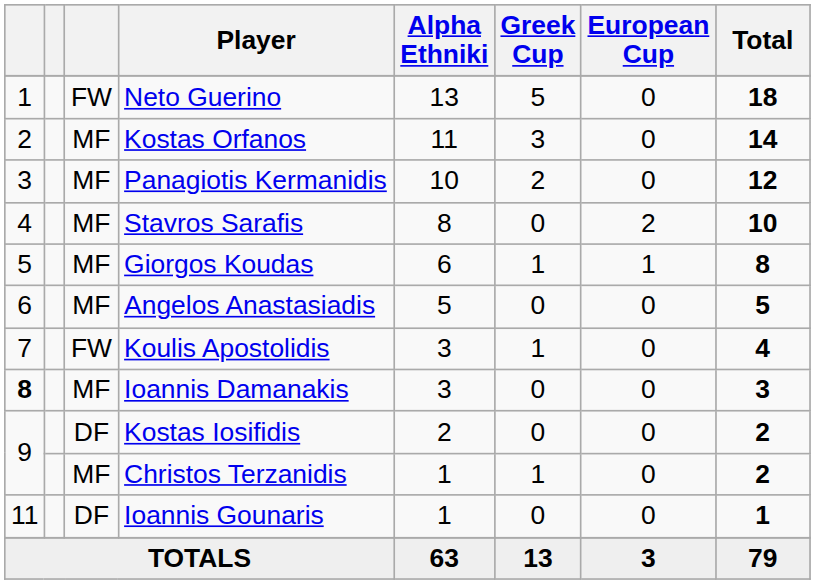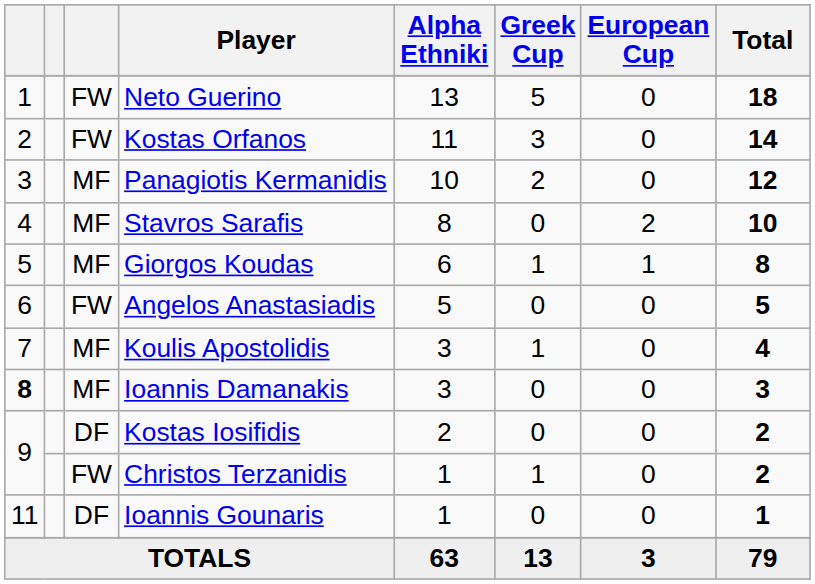 <table class="wikitable sortable" style="text-align:center">
 <tr>
 <th width=5></th>
 <th width=5></th>
 <th width=5></th>
 <th width=160>Player</th>
 <th width=30><a href='#'>Alpha Ethniki</a></th>
 <th width=30><a href='#'>Greek Cup</a></th>
 <th width=30><a href='#'>European Cup</a></th>
 <th width=50>Total</th>
 </tr>
 <tr>
 </tr>
 <tr>
 <td>1</td>
 <td></td>
 <td>FW</td>
 <td align=left> <a href='#'>Neto Guerino</a></td>
 <td>13</td>
 <td>5</td>
 <td>0</td>
 <td><strong>18</strong></td>
 </tr>
 <tr>
 <td>2</td>
 <td></td>
-<td>MF</td>
+<td>FW</td>
 <td align=left> <a href='#'>Kostas Orfanos</a></td>
 <td>11</td>
 <td>3</td>
 <td>0</td>
 <td><strong>14</strong></td>
 </tr>
 <tr>
 <td>3</td>
 <td></td>
 <td>MF</td>
 <td align=left> <a href='#'>Panagiotis Kermanidis</a></td>
 <td>10</td>
 <td>2</td>
 <td>0</td>
 <td><strong>12</strong></td>
 </tr>
 <tr>
 <td>4</td>
 <td></td>
 <td>MF</td>
 <td align=left> <a href='#'>Stavros Sarafis</a></td>
 <td>8</td>
 <td>0</td>
 <td>2</td>
 <td><strong>10</strong></td>
 </tr>
 <tr>
 <td>5</td>
 <td></td>
 <td>MF</td>
 <td align=left> <a href='#'>Giorgos Koudas</a></td>
 <td>6</td>
 <td>1</td>
 <td>1</td>
 <td><strong>8</strong></td>
 </tr>
 <tr>
 <td>6</td>
 <td></td>
-<td>MF</td>
+<td>FW</td>
 <td align=left> <a href='#'>Angelos Anastasiadis</a></td>
 <td>5</td>
 <td>0</td>
 <td>0</td>
 <td><strong>5</strong></td>
 </tr>
 <tr>
 <td>7</td>
 <td></td>
-<td>FW</td>
+<td>MF</td>
 <td align=left> <a href='#'>Koulis Apostolidis</a></td>
 <td>3</td>
 <td>1</td>
 <td>0</td>
 <td><strong>4</strong></td>
 </tr>
 <tr>
 <td><strong>8</strong></td>
 <td></td>
 <td>MF</td>
 <td align=left> <a href='#'>Ioannis Damanakis</a></td>
 <td>3</td>
 <td>0</td>
 <td>0</td>
 <td><strong>3</strong></td>
 </tr>
 <tr>
 <td rowspan=2>9</td>
 <td></td>
 <td>DF</td>
 <td align=left> <a href='#'>Kostas Iosifidis</a></td>
 <td>2</td>
 <td>0</td>
 <td>0</td>
 <td><strong>2</strong></td>
 </tr>
 <tr>
 <td></td>
-<td>MF</td>
+<td>FW</td>
 <td align=left> <a href='#'>Christos Terzanidis</a></td>
 <td>1</td>
 <td>1</td>
 <td>0</td>
 <td><strong>2</strong></td>
 </tr>
 <tr>
 <td>11</td>
 <td></td>
 <td>DF</td>
 <td align=left> <a href='#'>Ioannis Gounaris</a></td>
 <td>1</td>
 <td>0</td>
 <td>0</td>
 <td><strong>1</strong></td>
 </tr>
 <tr>
 </tr>
 <tr bgcolor="#EFEFEF">
 <td colspan=4><strong>TOTALS</strong></td>
 <td><strong>63</strong></td>
 <td><strong>13</strong></td>
 <td><strong>3</strong></td>
 <td><strong>79</strong></td>
 </tr>
 </table>
